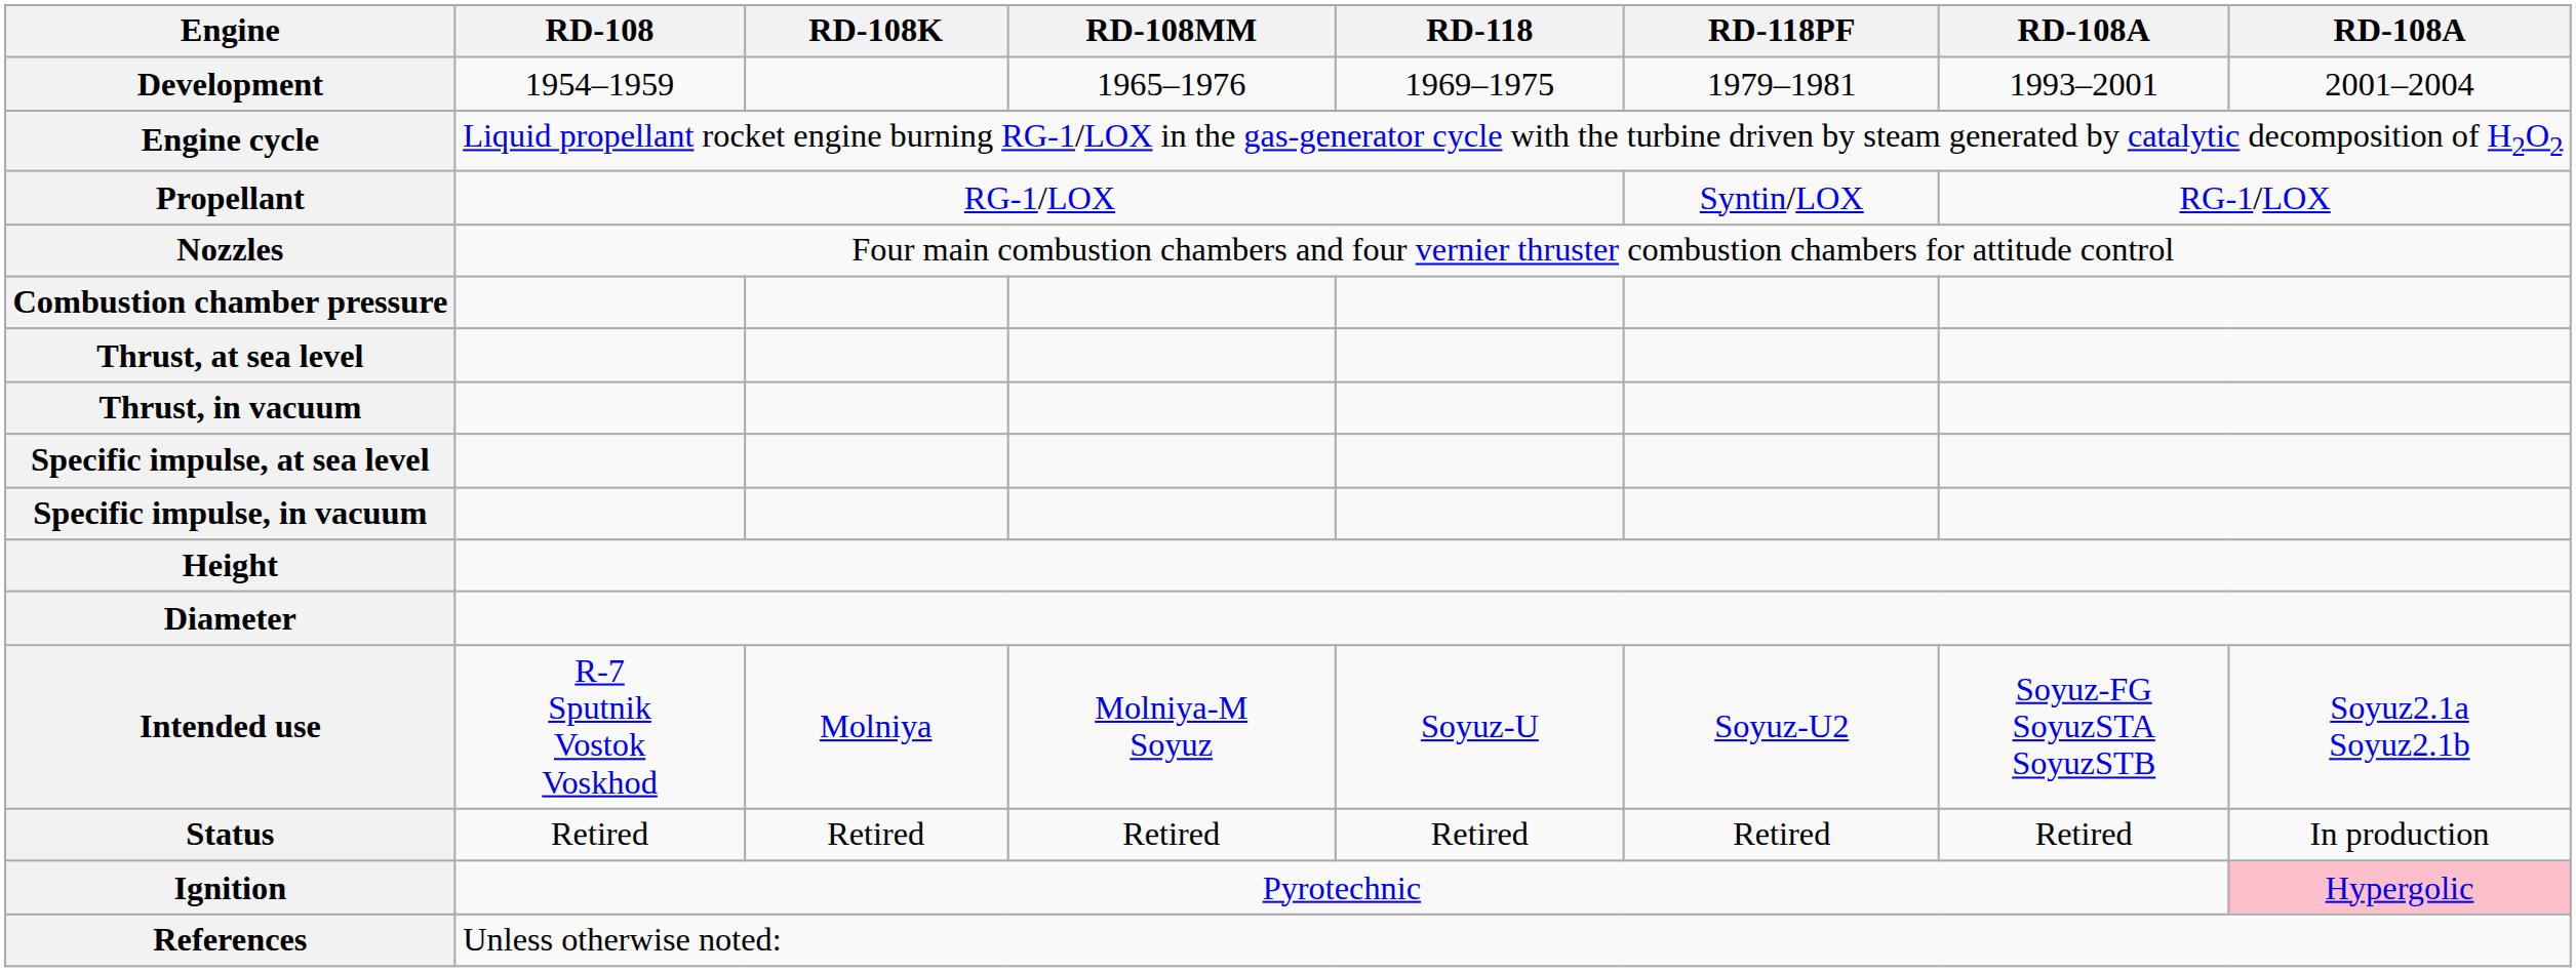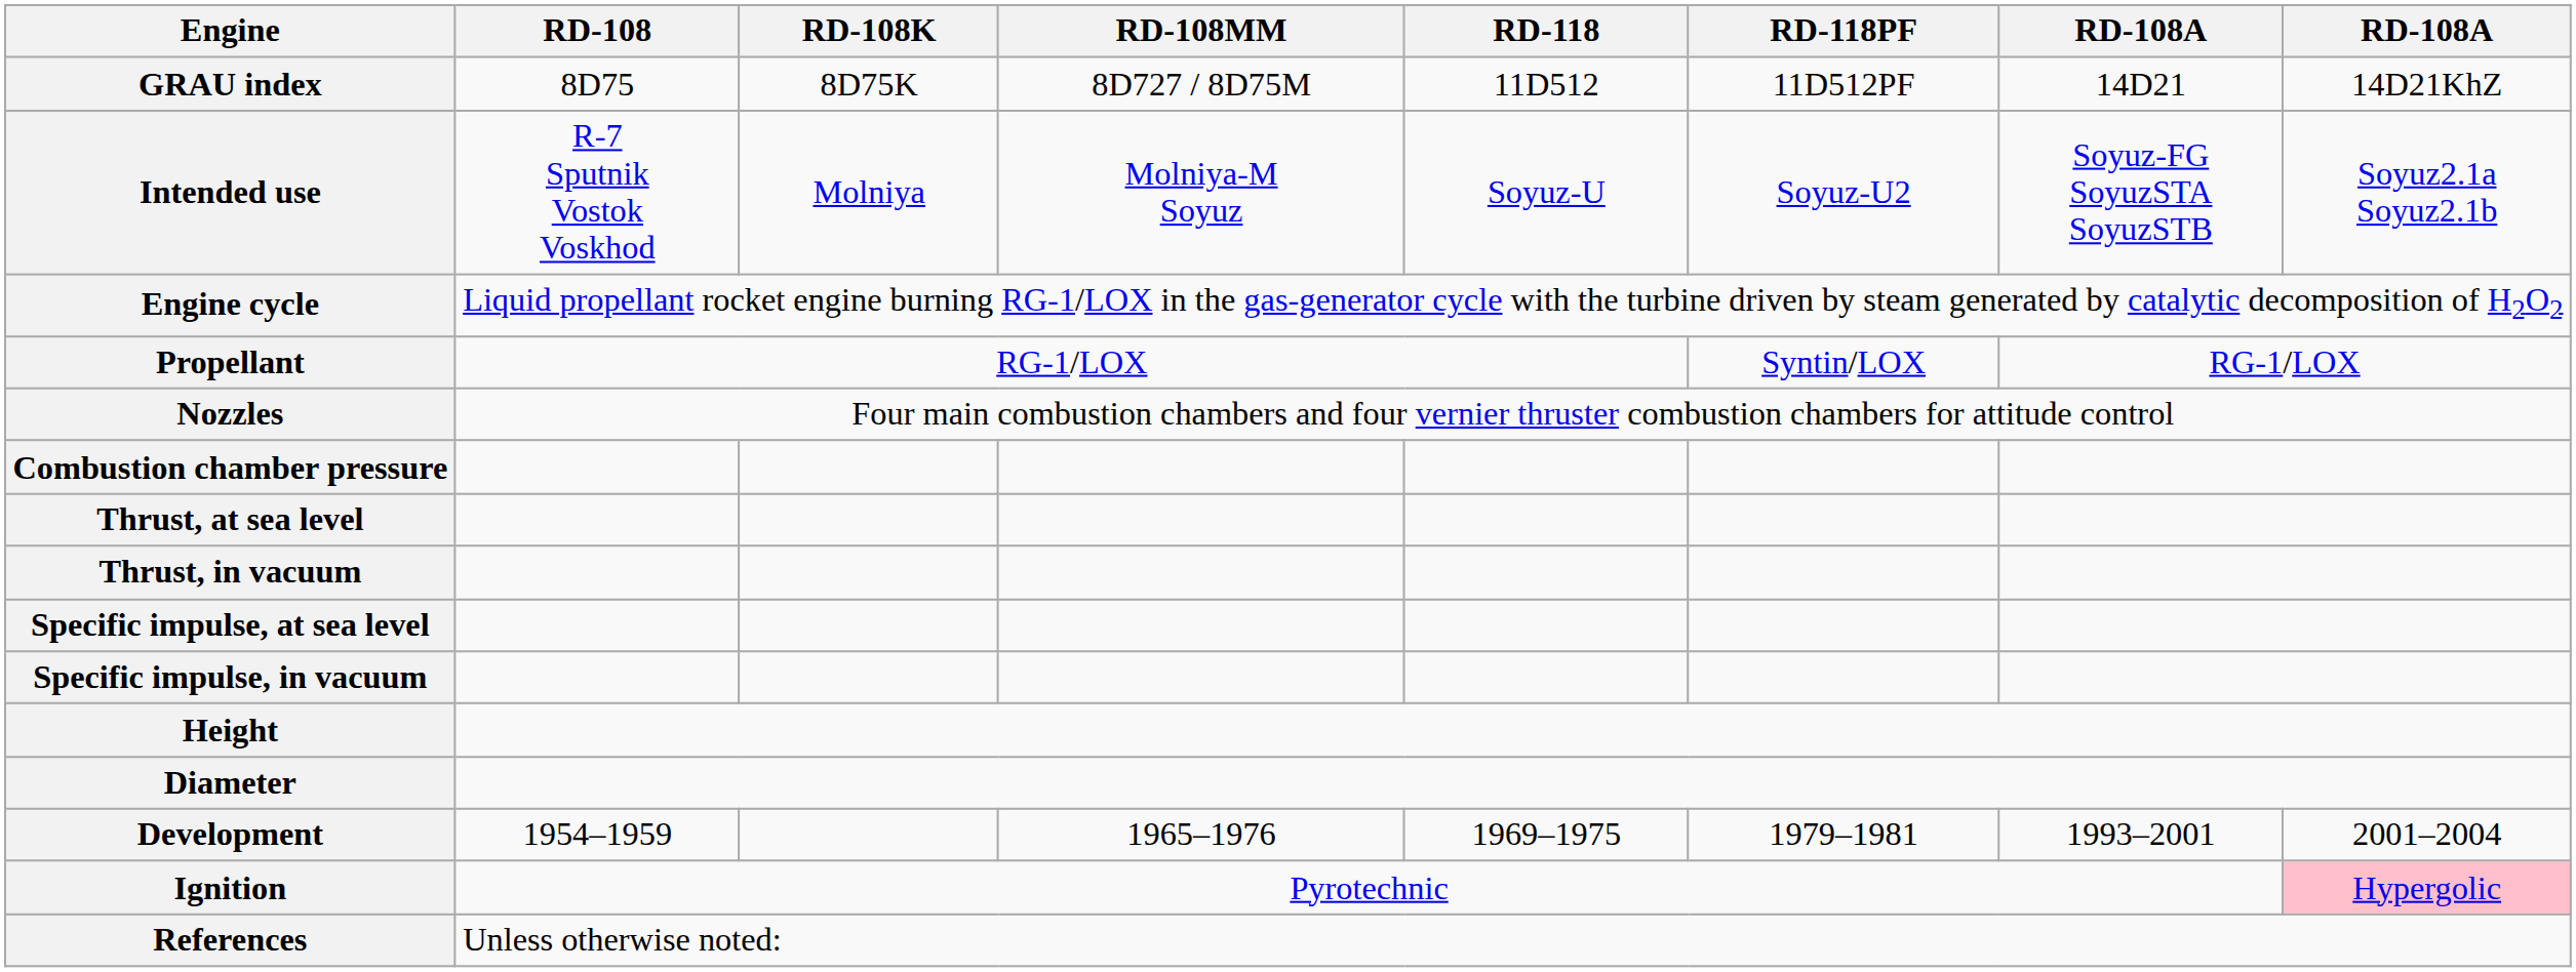 <table class="wikitable sticky-header" style="text-align:center">
 <tr>
 <th>Engine</th>
 <th>RD-108</th>
 <th>RD-108K</th>
 <th>RD-108MM</th>
 <th>RD-118</th>
 <th>RD-118PF</th>
 <th>RD-108A</th>
 <th>RD-108A</th>
 </tr>
 <tr>
-<th>Development</th>
-<td>1954–1959</td>
-<td></td>
-<td>1965–1976</td>
-<td>1969–1975</td>
-<td>1979–1981</td>
-<td>1993–2001</td>
-<td>2001–2004</td>
+<th>GRAU index</th>
+<td>8D75</td>
+<td>8D75K</td>
+<td>8D727 / 8D75M</td>
+<td>11D512</td>
+<td>11D512PF</td>
+<td>14D21</td>
+<td>14D21KhZ</td>
+</tr>
+<tr>
+<th>Intended use</th>
+<td><a href='#'>R-7</a><br><a href='#'>Sputnik</a><br><a href='#'>Vostok</a><br><a href='#'>Voskhod</a></td>
+<td><a href='#'>Molniya</a></td>
+<td><a href='#'>Molniya-M</a><br><a href='#'>Soyuz</a></td>
+<td><a href='#'>Soyuz-U</a></td>
+<td><a href='#'>Soyuz-U2</a></td>
+<td><a href='#'>Soyuz-FG</a><br><a href='#'>SoyuzSTA</a><br><a href='#'>SoyuzSTB</a></td>
+<td><a href='#'>Soyuz2.1a</a><br><a href='#'>Soyuz2.1b</a></td>
 </tr>
 <tr>
 <th>Engine cycle</th>
 <td colspan="7" style="text-align: center;"><a href='#'>Liquid propellant</a> rocket engine burning <a href='#'>RG-1</a>/<a href='#'>LOX</a> in the <a href='#'>gas-generator cycle</a> with the turbine driven by steam generated by <a href='#'>catalytic</a> decomposition of <a href='#'>H<sub>2</sub>O<sub>2</sub></a></td>
 </tr>
 <tr>
 <th>Propellant</th>
 <td colspan="4" style="text-align: center;"><a href='#'>RG-1</a>/<a href='#'>LOX</a></td>
 <td><a href='#'>Syntin</a>/<a href='#'>LOX</a></td>
 <td colspan="2" style="text-align: center;"><a href='#'>RG-1</a>/<a href='#'>LOX</a></td>
 </tr>
 <tr>
 <th>Nozzles</th>
 <td colspan="7">Four main combustion chambers and four <a href='#'>vernier thruster</a> combustion chambers for attitude control</td>
 </tr>
 <tr>
 <th>Combustion chamber pressure</th>
 <td></td>
 <td></td>
 <td></td>
 <td></td>
 <td></td>
 <td colspan="2"></td>
 </tr>
 <tr>
 <th>Thrust, at sea level</th>
 <td></td>
 <td></td>
 <td></td>
 <td></td>
 <td></td>
 <td colspan="2"></td>
 </tr>
 <tr>
 <th>Thrust, in vacuum</th>
 <td></td>
 <td></td>
 <td></td>
 <td></td>
 <td></td>
 <td colspan="2"></td>
 </tr>
 <tr>
 <th>Specific impulse, at sea level</th>
 <td></td>
 <td></td>
 <td></td>
 <td></td>
 <td></td>
 <td colspan="2"></td>
 </tr>
 <tr>
 <th>Specific impulse, in vacuum</th>
 <td></td>
 <td></td>
 <td></td>
 <td></td>
 <td></td>
 <td colspan="2"></td>
 </tr>
 <tr>
 <th>Height</th>
 <td colspan="7"></td>
 </tr>
 <tr>
 <th>Diameter</th>
 <td colspan="7"></td>
 </tr>
 <tr>
-<th>Intended use</th>
-<td><a href='#'>R-7</a><br><a href='#'>Sputnik</a><br><a href='#'>Vostok</a><br><a href='#'>Voskhod</a></td>
-<td><a href='#'>Molniya</a></td>
-<td><a href='#'>Molniya-M</a><br><a href='#'>Soyuz</a></td>
-<td><a href='#'>Soyuz-U</a></td>
-<td><a href='#'>Soyuz-U2</a></td>
-<td><a href='#'>Soyuz-FG</a><br><a href='#'>SoyuzSTA</a><br><a href='#'>SoyuzSTB</a></td>
-<td><a href='#'>Soyuz2.1a</a><br><a href='#'>Soyuz2.1b</a></td>
-</tr>
-<tr>
-<th>Status</th>
-<td>Retired</td>
-<td>Retired</td>
-<td>Retired</td>
-<td>Retired</td>
-<td>Retired</td>
-<td>Retired</td>
-<td>In production</td>
+<th>Development</th>
+<td>1954–1959</td>
+<td></td>
+<td>1965–1976</td>
+<td>1969–1975</td>
+<td>1979–1981</td>
+<td>1993–2001</td>
+<td>2001–2004</td>
 </tr>
 <tr>
 <th>Ignition</th>
 <td colspan="6"><a href='#'>Pyrotechnic</a></td>
 <td style="background: pink;"><a href='#'>Hypergolic</a></td>
 </tr>
 <tr>
 <th>References</th>
 <td colspan="7" style="text-align:left">Unless otherwise noted:</td>
 </tr>
 </table>
